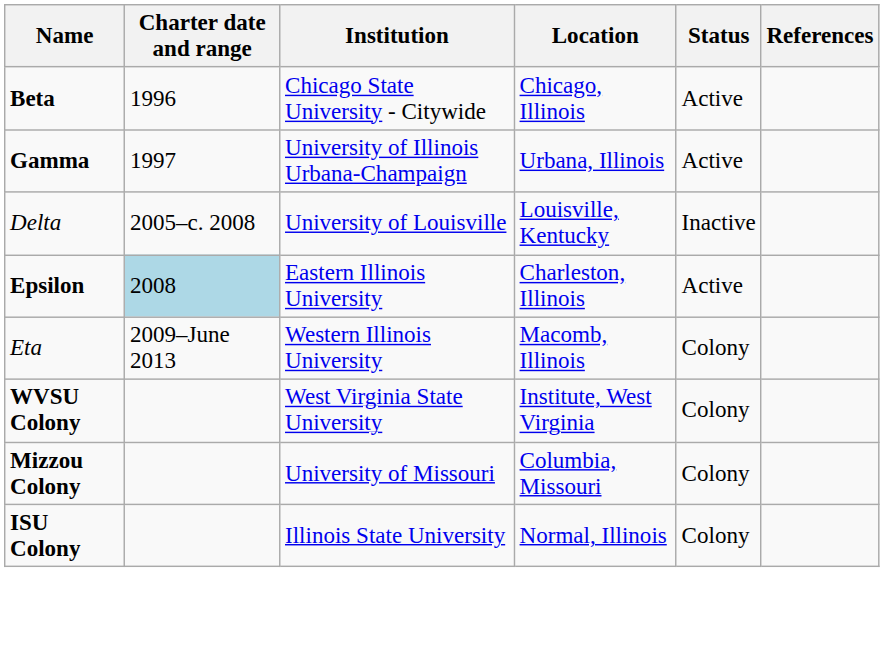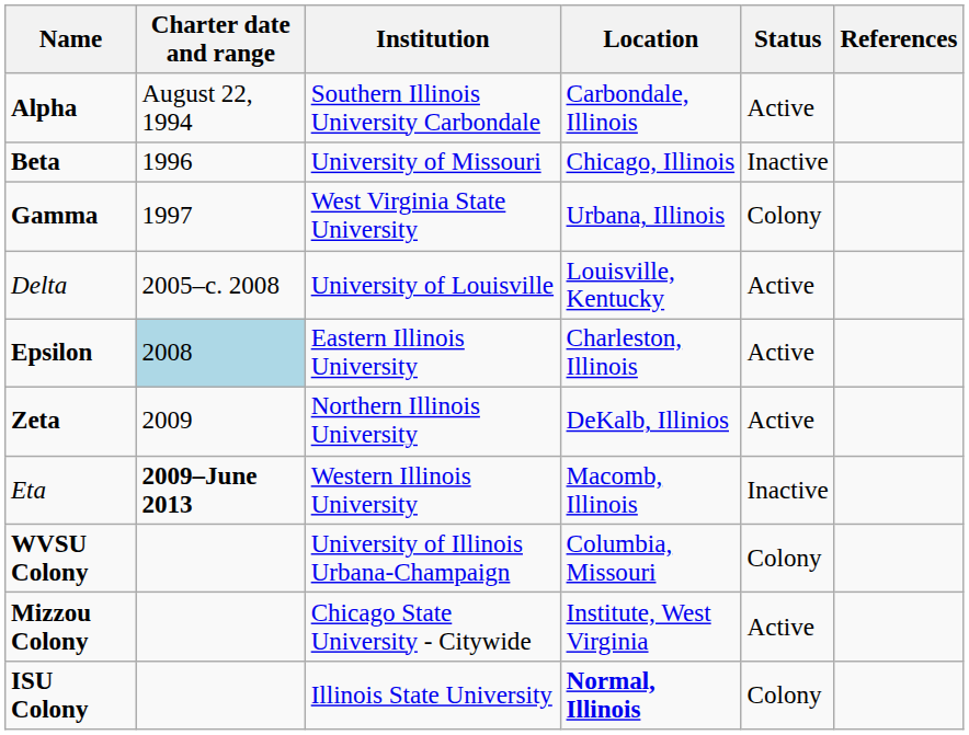 <table class="wikitable sortable">
 <tr>
 <th>Name</th>
 <th>Charter date and range</th>
 <th>Institution</th>
 <th>Location</th>
 <th>Status</th>
 <th>References</th>
 </tr>
 <tr>
+<td><strong>Alpha</strong></td>
+<td>August 22, 1994</td>
+<td><a href='#'>Southern Illinois University Carbondale</a></td>
+<td><a href='#'>Carbondale, Illinois</a></td>
+<td>Active</td>
+<td></td>
+</tr>
+<tr>
 <td><strong>Beta</strong></td>
 <td>1996</td>
-<td><a href='#'>Chicago State University</a> - Citywide</td>
+<td><a href='#'>University of Missouri</a></td>
 <td><a href='#'>Chicago, Illinois</a></td>
-<td>Active</td>
+<td>Inactive</td>
 <td></td>
 </tr>
 <tr>
 <td><strong>Gamma</strong></td>
 <td>1997</td>
-<td><a href='#'>University of Illinois Urbana-Champaign</a></td>
+<td><a href='#'>West Virginia State University</a></td>
 <td><a href='#'>Urbana, Illinois</a></td>
-<td>Active</td>
+<td>Colony</td>
 <td></td>
 </tr>
 <tr>
 <td><em>Delta</em></td>
 <td>2005–c. 2008</td>
 <td><a href='#'>University of Louisville</a></td>
 <td><a href='#'>Louisville, Kentucky</a></td>
-<td>Inactive</td>
+<td>Active</td>
 <td></td>
 </tr>
 <tr>
 <td><strong>Epsilon</strong></td>
 <td style="background: lightblue;">2008</td>
 <td><a href='#'>Eastern Illinois University</a></td>
 <td><a href='#'>Charleston, Illinois</a></td>
 <td>Active</td>
 <td></td>
 </tr>
 <tr>
+<td><strong>Zeta</strong></td>
+<td>2009</td>
+<td><a href='#'>Northern Illinois University</a></td>
+<td><a href='#'>DeKalb, Illinios</a></td>
+<td>Active</td>
+<td></td>
+</tr>
+<tr>
 <td><em>Eta</em></td>
-<td>2009–June 2013</td>
+<td><strong>2009–June 2013</strong></td>
 <td><a href='#'>Western Illinois University</a></td>
 <td><a href='#'>Macomb, Illinois</a></td>
-<td>Colony</td>
+<td>Inactive</td>
 <td></td>
 </tr>
 <tr>
 <td><strong>WVSU Colony</strong></td>
 <td></td>
-<td><a href='#'>West Virginia State University</a></td>
-<td><a href='#'>Institute, West Virginia</a></td>
+<td><a href='#'>University of Illinois Urbana-Champaign</a></td>
+<td><a href='#'>Columbia, Missouri</a></td>
 <td>Colony</td>
 <td></td>
 </tr>
 <tr>
 <td><strong>Mizzou Colony</strong></td>
 <td></td>
-<td><a href='#'>University of Missouri</a></td>
-<td><a href='#'>Columbia, Missouri</a></td>
-<td>Colony</td>
+<td><a href='#'>Chicago State University</a> - Citywide</td>
+<td><a href='#'>Institute, West Virginia</a></td>
+<td>Active</td>
 <td></td>
 </tr>
 <tr>
 <td><strong>ISU Colony</strong></td>
 <td></td>
 <td><a href='#'>Illinois State University</a></td>
-<td><a href='#'>Normal, Illinois</a></td>
+<td><strong><a href='#'>Normal, Illinois</a></strong></td>
 <td>Colony</td>
 <td></td>
 </tr>
 </table>
